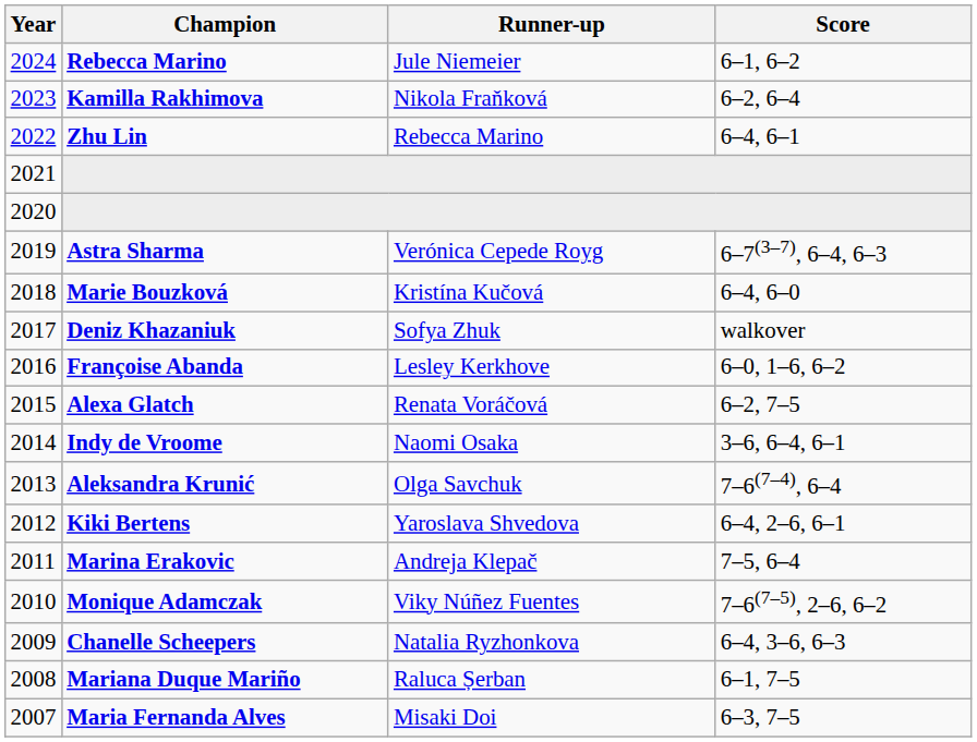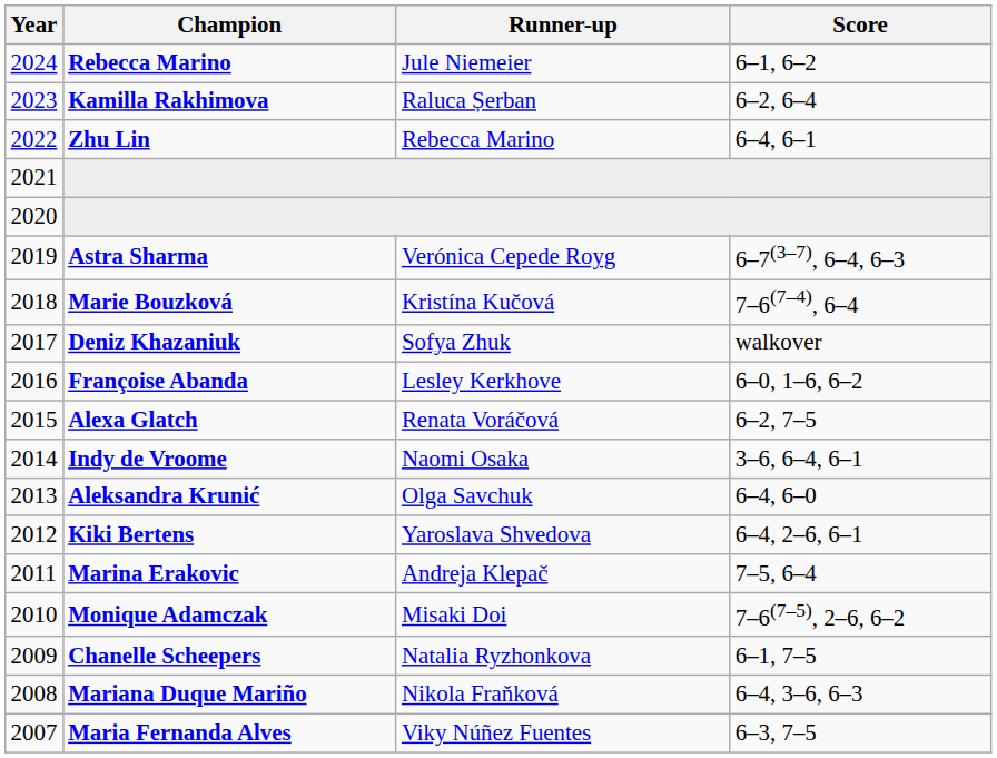 <table class="wikitable" style="font-size:90%">
 <tr>
 <th>Year</th>
 <th width="200">Champion</th>
 <th width="200">Runner-up</th>
 <th width="155">Score</th>
 </tr>
 <tr>
 <td><a href='#'>2024</a></td>
 <td><strong> <a href='#'>Rebecca Marino</a></strong></td>
 <td> <a href='#'>Jule Niemeier</a></td>
 <td>6–1, 6–2</td>
 </tr>
 <tr>
 <td><a href='#'>2023</a></td>
 <td><strong> <a href='#'>Kamilla Rakhimova</a></strong></td>
-<td> <a href='#'>Nikola Fraňková</a></td>
+<td> <a href='#'>Raluca Șerban</a></td>
 <td>6–2, 6–4</td>
 </tr>
 <tr>
 <td><a href='#'>2022</a></td>
 <td> <strong><a href='#'>Zhu Lin</a></strong></td>
 <td> <a href='#'>Rebecca Marino</a></td>
 <td>6–4, 6–1</td>
 </tr>
 <tr>
 <td>2021</td>
 <td colspan=3 bgcolor="#ededed"></td>
 </tr>
 <tr>
 <td>2020</td>
 <td colspan=3 bgcolor="#ededed"></td>
 </tr>
 <tr>
 <td>2019</td>
 <td> <strong><a href='#'>Astra Sharma</a></strong></td>
 <td> <a href='#'>Verónica Cepede Royg</a></td>
 <td>6–7<sup>(3–7)</sup>, 6–4, 6–3</td>
 </tr>
 <tr>
 <td>2018</td>
 <td> <strong><a href='#'>Marie Bouzková</a></strong></td>
 <td> <a href='#'>Kristína Kučová</a></td>
-<td>6–4, 6–0</td>
+<td>7–6<sup>(7–4)</sup>, 6–4</td>
 </tr>
 <tr>
 <td>2017</td>
 <td> <strong><a href='#'>Deniz Khazaniuk</a></strong></td>
 <td> <a href='#'>Sofya Zhuk</a></td>
 <td>walkover</td>
 </tr>
 <tr>
 <td>2016</td>
 <td> <strong><a href='#'>Françoise Abanda</a></strong></td>
 <td> <a href='#'>Lesley Kerkhove</a></td>
 <td>6–0, 1–6, 6–2</td>
 </tr>
 <tr>
 <td>2015</td>
 <td> <strong><a href='#'>Alexa Glatch</a></strong></td>
 <td> <a href='#'>Renata Voráčová</a></td>
 <td>6–2, 7–5</td>
 </tr>
 <tr>
 <td>2014</td>
 <td> <strong><a href='#'>Indy de Vroome</a></strong></td>
 <td> <a href='#'>Naomi Osaka</a></td>
 <td>3–6, 6–4, 6–1</td>
 </tr>
 <tr>
 <td>2013</td>
 <td> <strong><a href='#'>Aleksandra Krunić</a></strong></td>
 <td> <a href='#'>Olga Savchuk</a></td>
-<td>7–6<sup>(7–4)</sup>, 6–4</td>
+<td>6–4, 6–0</td>
 </tr>
 <tr>
 <td>2012</td>
 <td> <strong><a href='#'>Kiki Bertens</a></strong></td>
 <td> <a href='#'>Yaroslava Shvedova</a></td>
 <td>6–4, 2–6, 6–1</td>
 </tr>
 <tr>
 <td>2011</td>
 <td> <strong><a href='#'>Marina Erakovic</a></strong></td>
 <td> <a href='#'>Andreja Klepač</a></td>
 <td>7–5, 6–4</td>
 </tr>
 <tr>
 <td>2010</td>
 <td> <strong><a href='#'>Monique Adamczak</a></strong></td>
-<td> <a href='#'>Viky Núñez Fuentes</a></td>
+<td> <a href='#'>Misaki Doi</a></td>
 <td>7–6<sup>(7–5)</sup>, 2–6, 6–2</td>
 </tr>
 <tr>
 <td>2009</td>
 <td> <strong><a href='#'>Chanelle Scheepers</a></strong></td>
 <td> <a href='#'>Natalia Ryzhonkova</a></td>
-<td>6–4, 3–6, 6–3</td>
+<td>6–1, 7–5</td>
 </tr>
 <tr>
 <td>2008</td>
 <td> <strong><a href='#'>Mariana Duque Mariño</a></strong></td>
-<td> <a href='#'>Raluca Șerban</a></td>
-<td>6–1, 7–5</td>
+<td> <a href='#'>Nikola Fraňková</a></td>
+<td>6–4, 3–6, 6–3</td>
 </tr>
 <tr>
 <td>2007</td>
 <td> <strong><a href='#'>Maria Fernanda Alves</a></strong></td>
-<td> <a href='#'>Misaki Doi</a></td>
+<td> <a href='#'>Viky Núñez Fuentes</a></td>
 <td>6–3, 7–5</td>
 </tr>
 </table>
